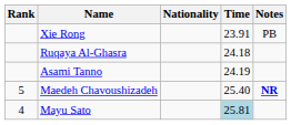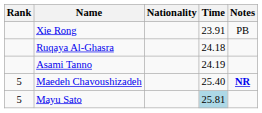 <table class="wikitable sortable" style="text-align:center;font-size:95%">
 <tr>
 <th>Rank</th>
 <th>Name</th>
 <th>Nationality</th>
 <th>Time</th>
 <th>Notes</th>
 </tr>
 <tr>
 <td></td>
 <td style="text-align:left;"><a href='#'>Xie Rong</a></td>
 <td style="text-align:left;"></td>
 <td>23.91</td>
 <td>PB</td>
 </tr>
 <tr>
 <td></td>
 <td style="text-align:left;"><a href='#'>Ruqaya Al-Ghasra</a></td>
 <td style="text-align:left;"></td>
 <td>24.18</td>
 <td></td>
 </tr>
 <tr>
 <td></td>
 <td style="text-align:left;"><a href='#'>Asami Tanno</a></td>
 <td style="text-align:left;"></td>
 <td>24.19</td>
 <td></td>
 </tr>
 <tr>
 <td>5</td>
 <td style="text-align:left;"><a href='#'>Maedeh Chavoushizadeh</a></td>
 <td style="text-align:left;"></td>
 <td>25.40</td>
 <td><strong><a href='#'>NR</a></strong></td>
 </tr>
 <tr>
-<td>4</td>
+<td>5</td>
 <td style="text-align:left;"><a href='#'>Mayu Sato</a></td>
 <td style="text-align:left;"></td>
 <td style="background: lightblue;">25.81</td>
 <td></td>
 </tr>
 </table>
